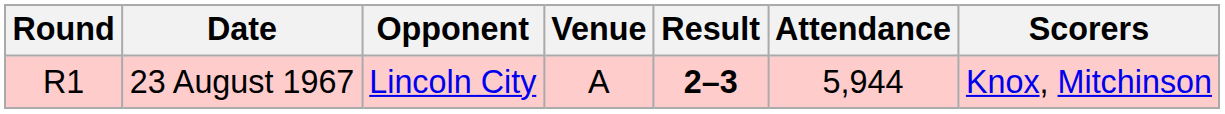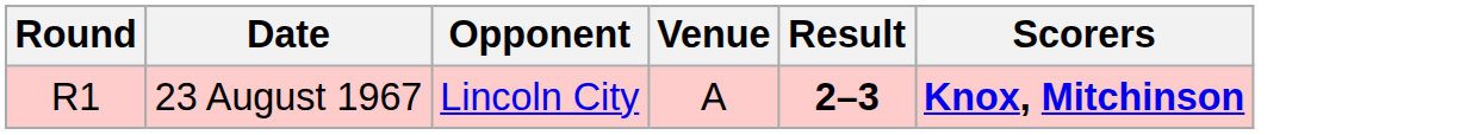 <table class="wikitable" style="font-size:100%; text-align:center">
 <tr>
 <th>Round</th>
 <th>Date</th>
 <th>Opponent</th>
 <th>Venue</th>
 <th>Result</th>
-<th>Attendance</th>
 <th>Scorers</th>
 </tr>
 <tr style="background-color: #FFCCCC;">
 <td>R1</td>
 <td>23 August 1967</td>
 <td><a href='#'>Lincoln City</a></td>
 <td>A</td>
 <td><strong>2–3</strong></td>
-<td>5,944</td>
-<td><a href='#'>Knox</a>, <a href='#'>Mitchinson</a></td>
+<td><strong><a href='#'>Knox</a>, <a href='#'>Mitchinson</a></strong></td>
 </tr>
 </table>
